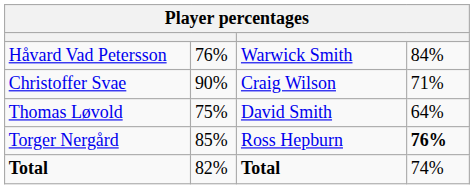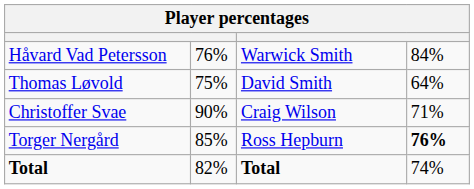 <table class="wikitable">
 <tr>
 <th colspan="4" style="width:400px;">Player percentages</th>
 </tr>
 <tr>
 <th colspan="2" style="width:200px;"></th>
 <th colspan="2" style="width:200px;"></th>
 </tr>
 <tr>
 <td><a href='#'>Håvard Vad Petersson</a></td>
 <td>76%</td>
 <td><a href='#'>Warwick Smith</a></td>
 <td>84%</td>
 </tr>
 <tr>
+<td><a href='#'>Thomas Løvold</a></td>
+<td>75%</td>
+<td><a href='#'>David Smith</a></td>
+<td>64%</td>
+</tr>
+<tr>
 <td><a href='#'>Christoffer Svae</a></td>
 <td>90%</td>
 <td><a href='#'>Craig Wilson</a></td>
 <td>71%</td>
-</tr>
-<tr>
-<td><a href='#'>Thomas Løvold</a></td>
-<td>75%</td>
-<td><a href='#'>David Smith</a></td>
-<td>64%</td>
 </tr>
 <tr>
 <td><a href='#'>Torger Nergård</a></td>
 <td>85%</td>
 <td><a href='#'>Ross Hepburn</a></td>
 <td><strong>76%</strong></td>
 </tr>
 <tr>
 <td><strong>Total</strong></td>
 <td>82%</td>
 <td><strong>Total</strong></td>
 <td>74%</td>
 </tr>
 </table>
